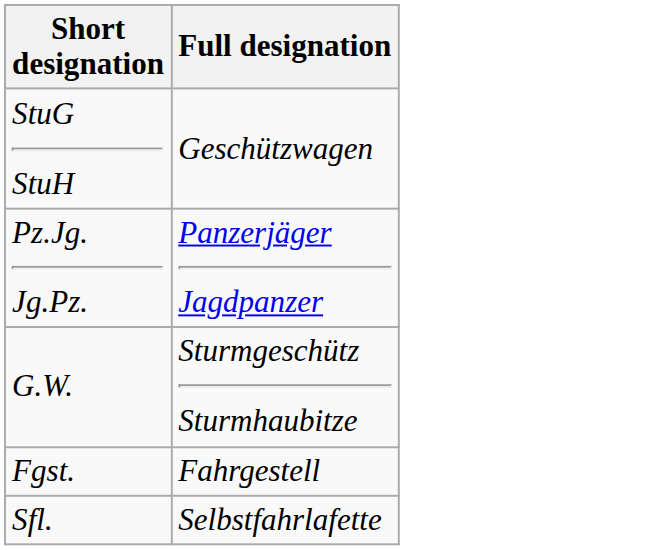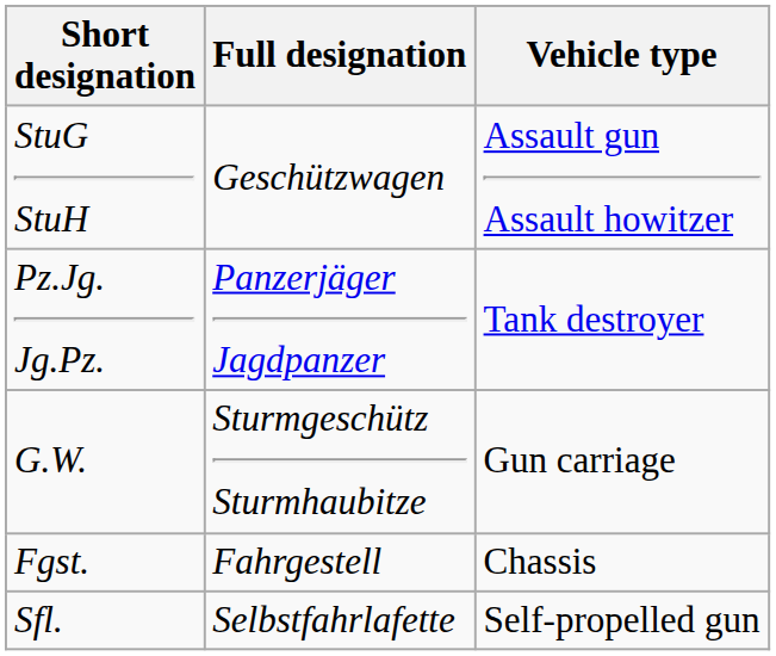 <table class="wikitable sortable sort-under-center">
 <tr>
 <th>Short<br>designation</th>
 <th>Full designation</th>
+<th>Vehicle type</th>
 </tr>
 <tr>
 <td><em>StuG<hr>StuH</em></td>
 <td><em>Geschützwagen</em></td>
+<td><a href='#'>Assault gun<hr>Assault howitzer</a></td>
 </tr>
 <tr>
 <td><em>Pz.Jg.<hr>Jg.Pz.</em></td>
 <td><em><a href='#'>Panzerjäger</a><hr><a href='#'>Jagdpanzer</a></em></td>
+<td><a href='#'>Tank destroyer</a></td>
 </tr>
 <tr>
 <td><em>G.W.</em></td>
 <td><em>Sturmgeschütz<hr>Sturmhaubitze</em></td>
+<td>Gun carriage</td>
 </tr>
 <tr>
 <td><em>Fgst.</em></td>
 <td><em>Fahrgestell</em></td>
+<td>Chassis</td>
 </tr>
 <tr>
 <td><em>Sfl.</em></td>
 <td><em>Selbstfahrlafette</em></td>
+<td>Self-propelled gun</td>
 </tr>
 </table>
